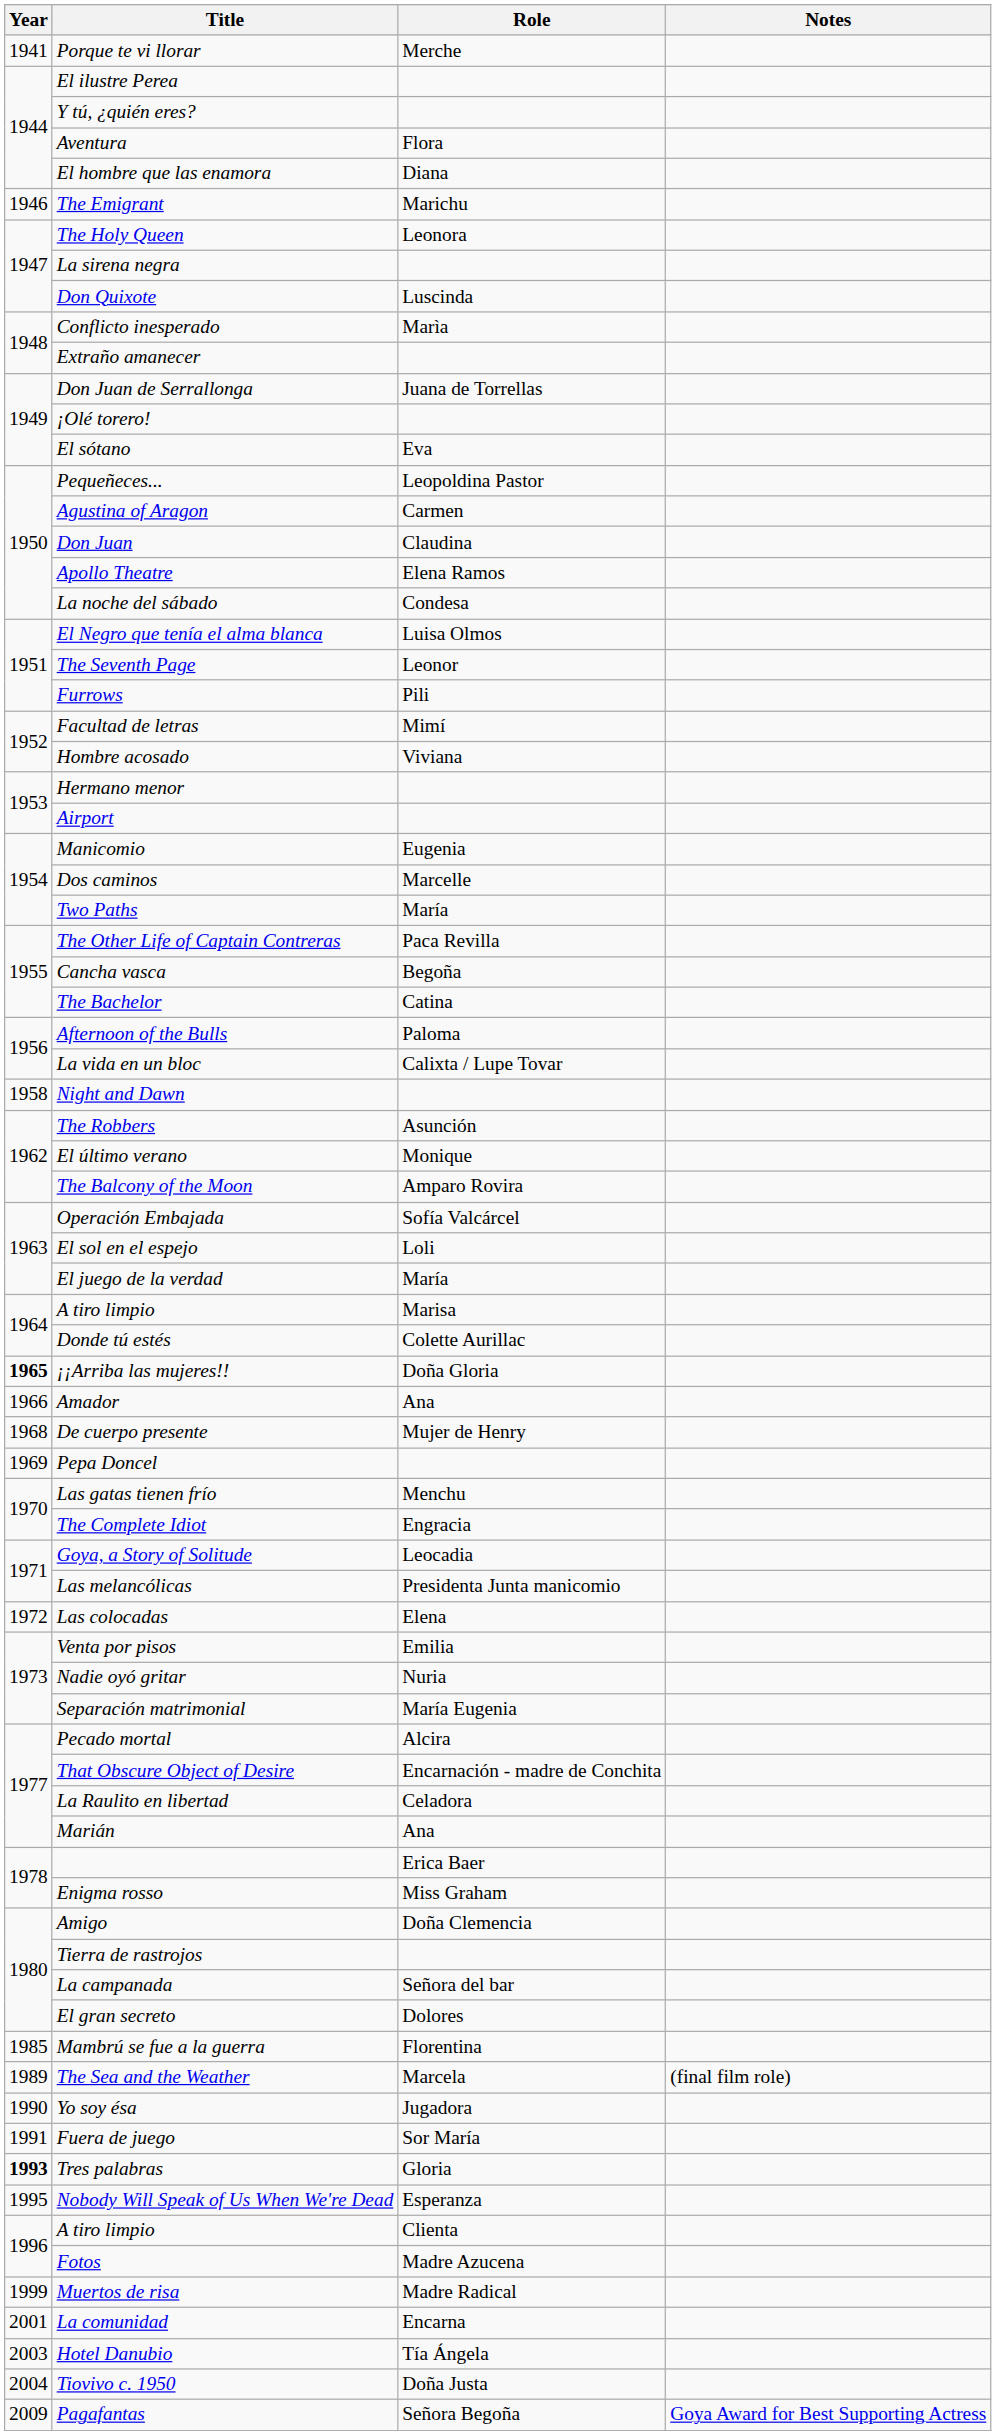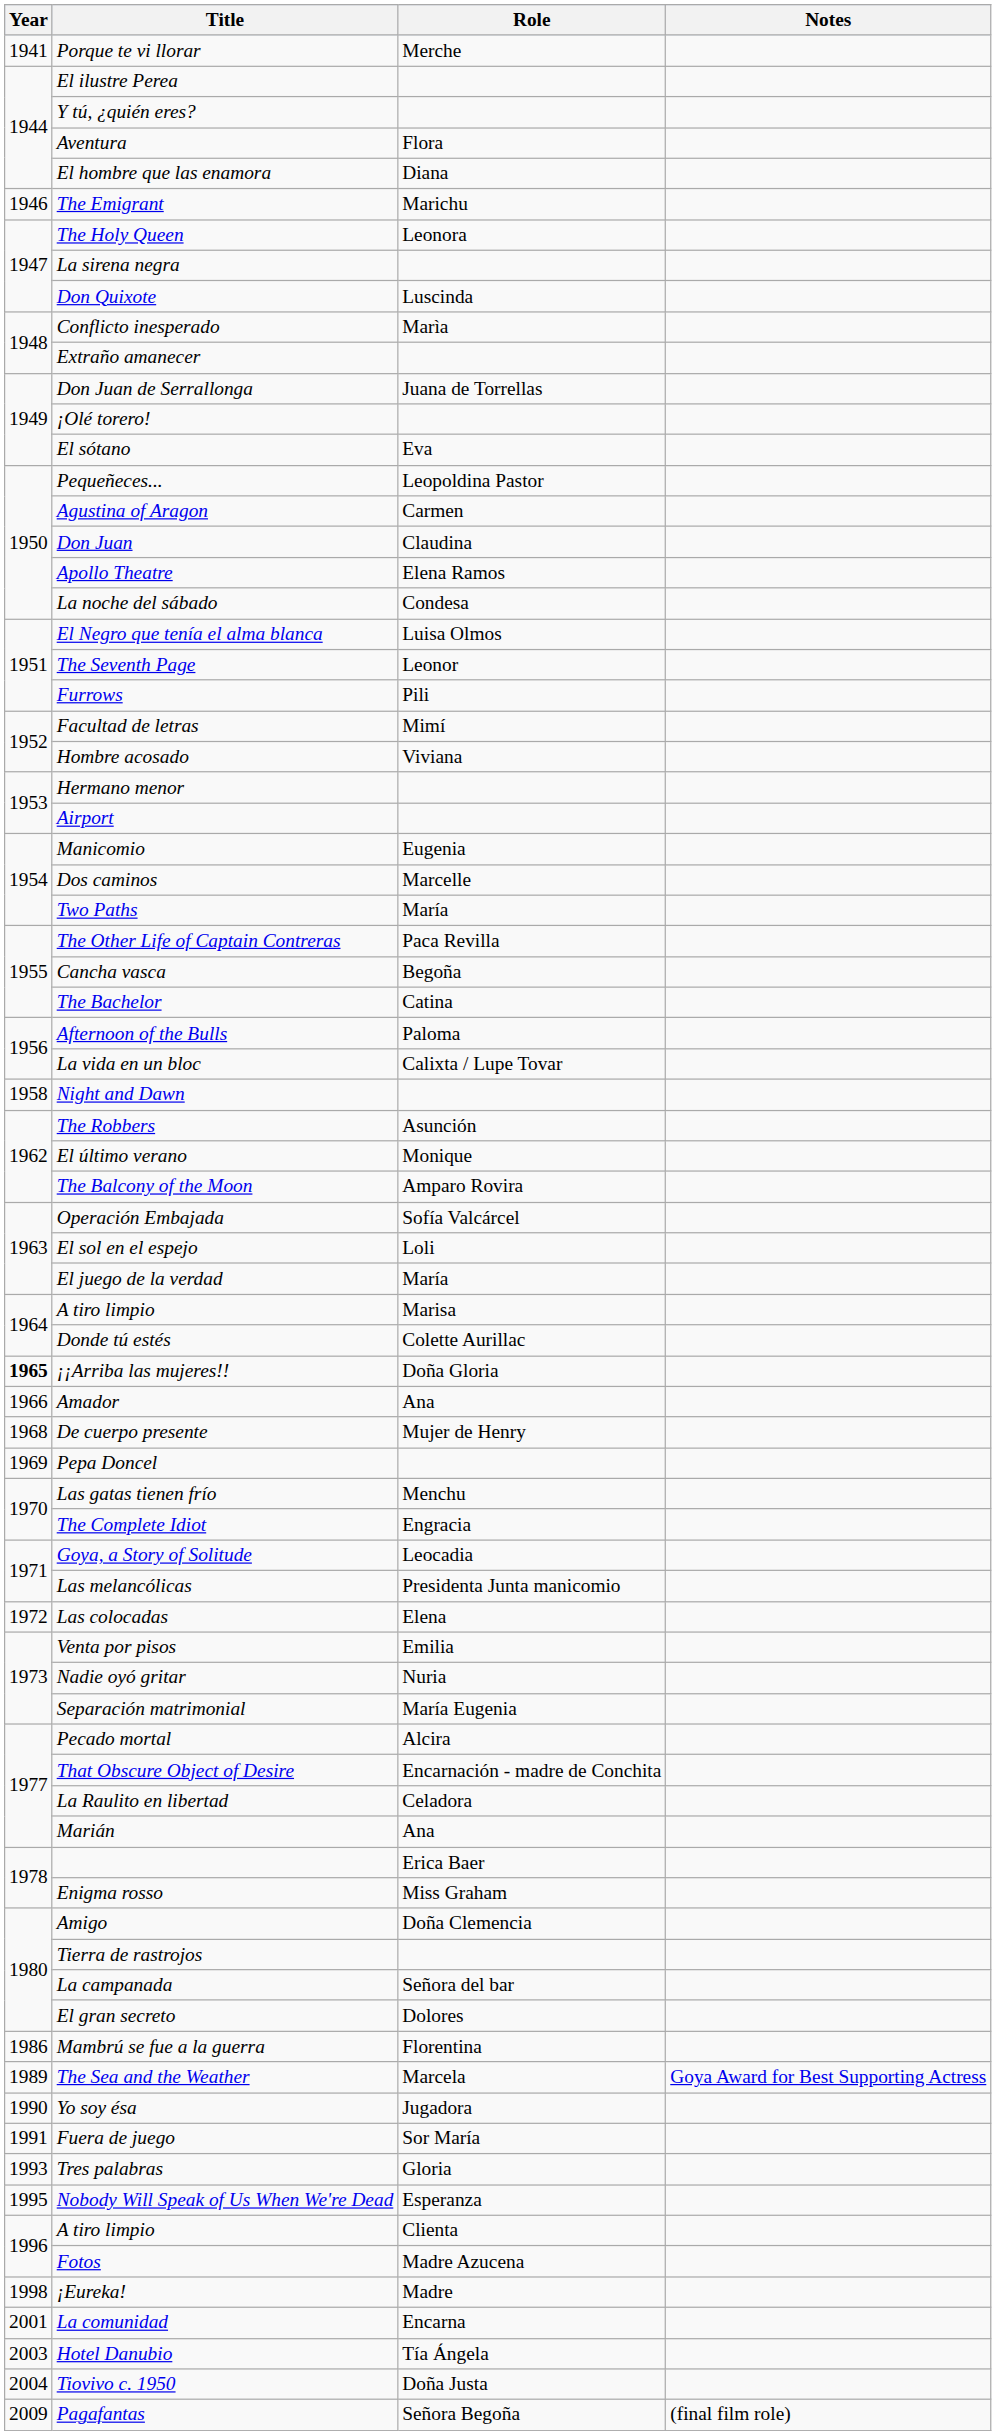 <table class="wikitable">
 <tr style="background:#B0C4DE;">
 <th>Year</th>
 <th>Title</th>
 <th>Role</th>
 <th>Notes</th>
 </tr>
 <tr>
 <td>1941</td>
 <td><em>Porque te vi llorar</em></td>
 <td>Merche</td>
 <td></td>
 </tr>
 <tr>
 <td rowspan="4">1944</td>
 <td><em>El ilustre Perea</em></td>
 <td></td>
 <td></td>
 </tr>
 <tr>
 <td><em>Y tú, ¿quién eres?</em></td>
 <td></td>
 <td></td>
 </tr>
 <tr>
 <td><em>Aventura</em></td>
 <td>Flora</td>
 <td></td>
 </tr>
 <tr>
 <td><em>El hombre que las enamora</em></td>
 <td>Diana</td>
 <td></td>
 </tr>
 <tr>
 <td>1946</td>
 <td><em><a href='#'>The Emigrant</a></em></td>
 <td>Marichu</td>
 <td></td>
 </tr>
 <tr>
 <td rowspan="3">1947</td>
 <td><em><a href='#'>The Holy Queen</a></em></td>
 <td>Leonora</td>
 <td></td>
 </tr>
 <tr>
 <td><em>La sirena negra</em></td>
 <td></td>
 <td></td>
 </tr>
 <tr>
 <td><em><a href='#'>Don Quixote</a></em></td>
 <td>Luscinda</td>
 <td></td>
 </tr>
 <tr>
 <td rowspan="2">1948</td>
 <td><em>Conflicto inesperado</em></td>
 <td>Marìa</td>
 <td></td>
 </tr>
 <tr>
 <td><em>Extraño amanecer</em></td>
 <td></td>
 <td></td>
 </tr>
 <tr>
 <td rowspan="3">1949</td>
 <td><em>Don Juan de Serrallonga</em></td>
 <td>Juana de Torrellas</td>
 <td></td>
 </tr>
 <tr>
 <td><em>¡Olé torero!</em></td>
 <td></td>
 <td></td>
 </tr>
 <tr>
 <td><em>El sótano</em></td>
 <td>Eva</td>
 <td></td>
 </tr>
 <tr>
 <td rowspan="5">1950</td>
 <td><em>Pequeñeces...</em></td>
 <td>Leopoldina Pastor</td>
 <td></td>
 </tr>
 <tr>
 <td><em><a href='#'>Agustina of Aragon</a></em></td>
 <td>Carmen</td>
 <td></td>
 </tr>
 <tr>
 <td><em><a href='#'>Don Juan</a></em></td>
 <td>Claudina</td>
 <td></td>
 </tr>
 <tr>
 <td><em><a href='#'>Apollo Theatre</a></em></td>
 <td>Elena Ramos</td>
 <td></td>
 </tr>
 <tr>
 <td><em>La noche del sábado</em></td>
 <td>Condesa</td>
 <td></td>
 </tr>
 <tr>
 <td rowspan="3">1951</td>
 <td><em><a href='#'>El Negro que tenía el alma blanca</a></em></td>
 <td>Luisa Olmos</td>
 <td></td>
 </tr>
 <tr>
 <td><em><a href='#'>The Seventh Page</a></em></td>
 <td>Leonor</td>
 <td></td>
 </tr>
 <tr>
 <td><em><a href='#'>Furrows</a></em></td>
 <td>Pili</td>
 <td></td>
 </tr>
 <tr>
 <td rowspan="2">1952</td>
 <td><em>Facultad de letras</em></td>
 <td>Mimí</td>
 <td></td>
 </tr>
 <tr>
 <td><em>Hombre acosado</em></td>
 <td>Viviana</td>
 <td></td>
 </tr>
 <tr>
 <td rowspan="2">1953</td>
 <td><em>Hermano menor</em></td>
 <td></td>
 <td></td>
 </tr>
 <tr>
 <td><em><a href='#'>Airport</a></em></td>
 <td></td>
 <td></td>
 </tr>
 <tr>
 <td rowspan="3">1954</td>
 <td><em>Manicomio</em></td>
 <td>Eugenia</td>
 <td></td>
 </tr>
 <tr>
 <td><em>Dos caminos</em></td>
 <td>Marcelle</td>
 <td></td>
 </tr>
 <tr>
 <td><em><a href='#'>Two Paths</a></em></td>
 <td>María</td>
 <td></td>
 </tr>
 <tr>
 <td rowspan="3">1955</td>
 <td><em><a href='#'>The Other Life of Captain Contreras</a></em></td>
 <td>Paca Revilla</td>
 <td></td>
 </tr>
 <tr>
 <td><em>Cancha vasca</em></td>
 <td>Begoña</td>
 <td></td>
 </tr>
 <tr>
 <td><em><a href='#'>The Bachelor</a></em></td>
 <td>Catina</td>
 <td></td>
 </tr>
 <tr>
 <td rowspan="2">1956</td>
 <td><em><a href='#'>Afternoon of the Bulls</a></em></td>
 <td>Paloma</td>
 <td></td>
 </tr>
 <tr>
 <td><em>La vida en un bloc</em></td>
 <td>Calixta / Lupe Tovar</td>
 <td></td>
 </tr>
 <tr>
 <td>1958</td>
 <td><em><a href='#'>Night and Dawn</a></em></td>
 <td></td>
 <td></td>
 </tr>
 <tr>
 <td rowspan="3">1962</td>
 <td><em><a href='#'>The Robbers</a></em></td>
 <td>Asunción</td>
 <td></td>
 </tr>
 <tr>
 <td><em>El último verano</em></td>
 <td>Monique</td>
 <td></td>
 </tr>
 <tr>
 <td><em><a href='#'>The Balcony of the Moon</a></em></td>
 <td>Amparo Rovira</td>
 <td></td>
 </tr>
 <tr>
 <td rowspan="3">1963</td>
 <td><em>Operación Embajada</em></td>
 <td>Sofía Valcárcel</td>
 <td></td>
 </tr>
 <tr>
 <td><em>El sol en el espejo</em></td>
 <td>Loli</td>
 <td></td>
 </tr>
 <tr>
 <td><em>El juego de la verdad</em></td>
 <td>María</td>
 <td></td>
 </tr>
 <tr>
 <td rowspan="2">1964</td>
 <td><em>A tiro limpio</em></td>
 <td>Marisa</td>
 <td></td>
 </tr>
 <tr>
 <td><em>Donde tú estés</em></td>
 <td>Colette Aurillac</td>
 <td></td>
 </tr>
 <tr>
 <td><strong>1965</strong></td>
 <td><em>¡¡Arriba las mujeres!!</em></td>
 <td>Doña Gloria</td>
 <td></td>
 </tr>
 <tr>
 <td>1966</td>
 <td><em>Amador</em></td>
 <td>Ana</td>
 <td></td>
 </tr>
 <tr>
 <td>1968</td>
 <td><em>De cuerpo presente</em></td>
 <td>Mujer de Henry</td>
 <td></td>
 </tr>
 <tr>
 <td>1969</td>
 <td><em>Pepa Doncel</em></td>
 <td></td>
 <td></td>
 </tr>
 <tr>
 <td rowspan="2">1970</td>
 <td><em>Las gatas tienen frío</em></td>
 <td>Menchu</td>
 <td></td>
 </tr>
 <tr>
 <td><em><a href='#'>The Complete Idiot</a></em></td>
 <td>Engracia</td>
 <td></td>
 </tr>
 <tr>
 <td rowspan="2">1971</td>
 <td><em><a href='#'>Goya, a Story of Solitude</a></em></td>
 <td>Leocadia</td>
 <td></td>
 </tr>
 <tr>
 <td><em>Las melancólicas</em></td>
 <td>Presidenta Junta manicomio</td>
 <td></td>
 </tr>
 <tr>
 <td>1972</td>
 <td><em>Las colocadas</em></td>
 <td>Elena</td>
 <td></td>
 </tr>
 <tr>
 <td rowspan="3">1973</td>
 <td><em>Venta por pisos</em></td>
 <td>Emilia</td>
 <td></td>
 </tr>
 <tr>
 <td><em>Nadie oyó gritar</em></td>
 <td>Nuria</td>
 <td></td>
 </tr>
 <tr>
 <td><em>Separación matrimonial</em></td>
 <td>María Eugenia</td>
 <td></td>
 </tr>
 <tr>
 <td rowspan="4">1977</td>
 <td><em>Pecado mortal</em></td>
 <td>Alcira</td>
 <td></td>
 </tr>
 <tr>
 <td><em><a href='#'>That Obscure Object of Desire</a></em></td>
 <td>Encarnación - madre de Conchita</td>
 <td></td>
 </tr>
 <tr>
 <td><em>La Raulito en libertad</em></td>
 <td>Celadora</td>
 <td></td>
 </tr>
 <tr>
 <td><em>Marián</em></td>
 <td>Ana</td>
 <td></td>
 </tr>
 <tr>
 <td rowspan="2">1978</td>
 <td><em></em></td>
 <td>Erica Baer</td>
 <td></td>
 </tr>
 <tr>
 <td><em>Enigma rosso</em></td>
 <td>Miss Graham</td>
 <td></td>
 </tr>
 <tr>
 <td rowspan="4">1980</td>
 <td><em>Amigo</em></td>
 <td>Doña Clemencia</td>
 <td></td>
 </tr>
 <tr>
 <td><em>Tierra de rastrojos</em></td>
 <td></td>
 <td></td>
 </tr>
 <tr>
 <td><em>La campanada</em></td>
 <td>Señora del bar</td>
 <td></td>
 </tr>
 <tr>
 <td><em>El gran secreto</em></td>
 <td>Dolores</td>
 <td></td>
 </tr>
 <tr>
-<td>1985</td>
+<td>1986</td>
 <td><em>Mambrú se fue a la guerra</em></td>
 <td>Florentina</td>
 <td></td>
 </tr>
 <tr>
 <td>1989</td>
 <td><em><a href='#'>The Sea and the Weather</a></em></td>
 <td>Marcela</td>
-<td>(final film role)</td>
+<td><a href='#'>Goya Award for Best Supporting Actress</a></td>
 </tr>
 <tr>
 <td>1990</td>
 <td><em>Yo soy ésa</em></td>
 <td>Jugadora</td>
 <td></td>
 </tr>
 <tr>
 <td>1991</td>
 <td><em>Fuera de juego</em></td>
 <td>Sor María</td>
 <td></td>
 </tr>
 <tr>
-<td><strong>1993</strong></td>
+<td>1993</td>
 <td><em>Tres palabras</em></td>
 <td>Gloria</td>
 <td></td>
 </tr>
 <tr>
 <td>1995</td>
 <td><em><a href='#'>Nobody Will Speak of Us When We're Dead</a></em></td>
 <td>Esperanza</td>
 <td></td>
 </tr>
 <tr>
 <td rowspan="2">1996</td>
 <td><em>A tiro limpio</em></td>
 <td>Clienta</td>
 <td></td>
 </tr>
 <tr>
 <td><em><a href='#'>Fotos</a></em></td>
 <td>Madre Azucena</td>
 <td></td>
 </tr>
 <tr>
-<td>1999</td>
-<td><em><a href='#'>Muertos de risa</a></em></td>
-<td>Madre Radical</td>
+<td>1998</td>
+<td><em>¡Eureka!</em></td>
+<td>Madre</td>
 <td></td>
 </tr>
 <tr>
 <td>2001</td>
 <td><em><a href='#'>La comunidad</a></em></td>
 <td>Encarna</td>
 <td></td>
 </tr>
 <tr>
 <td>2003</td>
 <td><em><a href='#'>Hotel Danubio</a></em></td>
 <td>Tía Ángela</td>
 <td></td>
 </tr>
 <tr>
 <td>2004</td>
 <td><em><a href='#'>Tiovivo c. 1950</a></em></td>
 <td>Doña Justa</td>
 <td></td>
 </tr>
 <tr>
 <td>2009</td>
 <td><em><a href='#'>Pagafantas</a></em></td>
 <td>Señora Begoña</td>
-<td><a href='#'>Goya Award for Best Supporting Actress</a></td>
+<td>(final film role)</td>
 </tr>
 </table>
